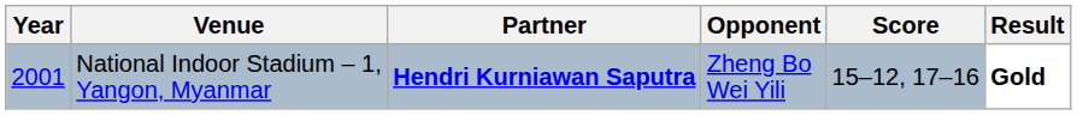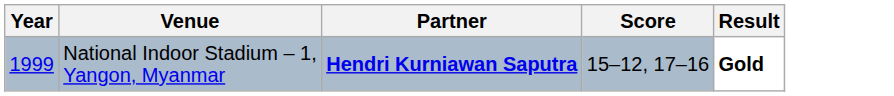 <table class="sortable wikitable" style="font-size: 90%;">
 <tr>
 <th>Year</th>
 <th>Venue</th>
 <th>Partner</th>
-<th>Opponent</th>
 <th>Score</th>
 <th>Result</th>
 </tr>
 <tr style="background:#AABBCC">
-<td align="center"><a href='#'>2001</a></td>
+<td align="center"><a href='#'>1999</a></td>
 <td align="left">National Indoor Stadium – 1,<br><a href='#'>Yangon, Myanmar</a></td>
 <td align="left"><strong> <a href='#'>Hendri Kurniawan Saputra</a></strong></td>
-<td align="left"> <a href='#'>Zheng Bo</a> <br>  <a href='#'>Wei Yili</a></td>
 <td align="left">15–12, 17–16</td>
 <td style="text-align:left; background:white"> <strong>Gold</strong></td>
 </tr>
 </table>
